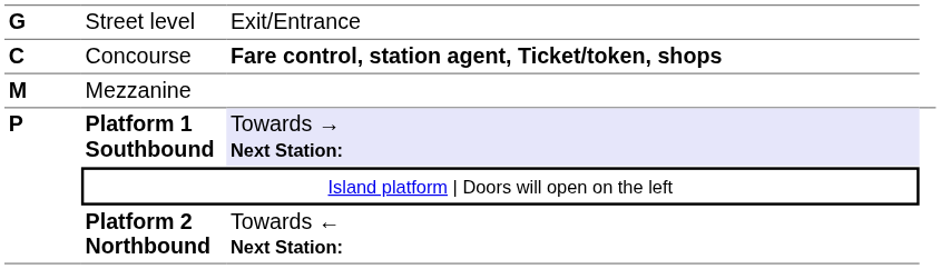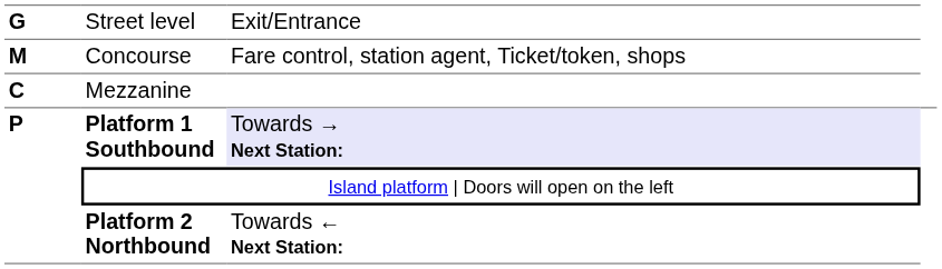 <table table border=0 cellspacing=0 cellpadding=3>
 <tr>
 <td style="border-top:solid 1px grey;border-bottom:solid 1px grey;" width=50 valign=top><strong>G</strong></td>
 <td style="border-top:solid 1px grey;border-bottom:solid 1px grey;" width=100 valign=top>Street level</td>
 <td style="border-top:solid 1px grey;border-bottom:solid 1px grey;" width=500 valign=top>Exit/Entrance</td>
 </tr>
 <tr>
-<td style="border-bottom:solid 1px grey;"><strong>C</strong></td>
+<td style="border-bottom:solid 1px grey;"><strong>M</strong></td>
 <td style="border-bottom:solid 1px grey;">Concourse</td>
-<td style="border-bottom:solid 1px grey;"><strong>Fare control, station agent, Ticket/token, shops</strong></td>
+<td style="border-bottom:solid 1px grey;">Fare control, station agent, Ticket/token, shops</td>
 </tr>
 <tr>
-<td style="border-bottom:solid 1px grey;"><strong>M</strong></td>
+<td style="border-bottom:solid 1px grey;"><strong>C</strong></td>
 <td style="border-bottom:solid 1px grey;">Mezzanine</td>
 <td style="border-bottom:solid 1px grey;"></td>
 <td style="border-bottom:solid 1px grey;"></td>
 <td style="border-bottom:solid 1px grey;"></td>
 </tr>
 <tr>
 <td style="border-bottom:solid 1px grey;" width=50 rowspan=3 valign=top><strong>P</strong></td>
 <td style="border-bottom:solid 1px white;" width=100><span><strong>Platform 1</strong><br><strong>Southbound</strong></span></td>
 <td style="background: lavender; border-bottom:solid 1px white;" width=500>Towards → <br><small><strong>Next Station:</strong> </small></td>
 </tr>
 <tr>
 <td style="border-top:solid 2px black;border-right:solid 2px black;border-left:solid 2px black;border-bottom:solid 2px black;text-align:center;" colspan=2><small><a href='#'>Island platform</a> | Doors will open on the left </small></td>
 </tr>
 <tr>
 <td style="border-bottom:solid 1px grey;" width=100><span><strong>Platform 2</strong><br><strong>Northbound</strong></span></td>
 <td style="border-bottom:solid 1px grey;" width="500">Towards ← <br><small><strong>Next Station:</strong> </small></td>
 </tr>
 </table>
